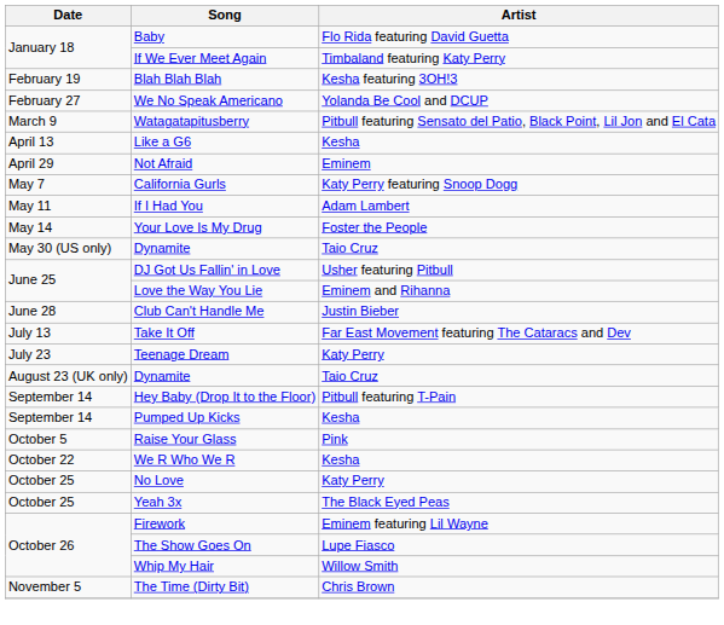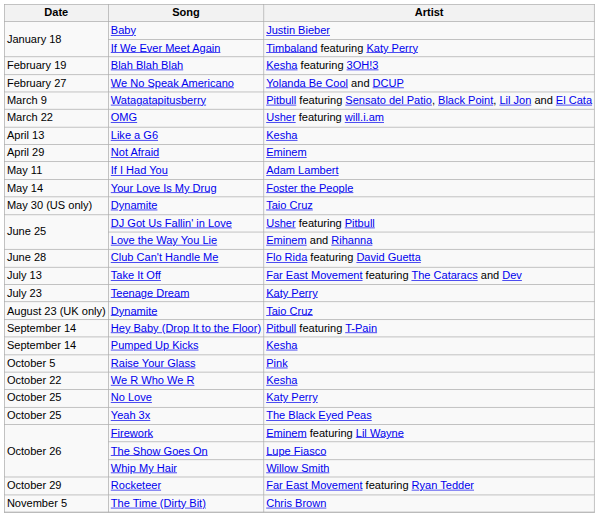 <table class="wikitable" style="text-align: left;">
 <tr>
 <th>Date</th>
 <th>Song</th>
 <th>Artist</th>
 </tr>
 <tr>
 <td rowspan="2">January 18</td>
 <td><a href='#'>Baby</a></td>
-<td><a href='#'>Flo Rida</a> featuring <a href='#'>David Guetta</a></td>
+<td><a href='#'>Justin Bieber</a></td>
 </tr>
 <tr>
 <td><a href='#'>If We Ever Meet Again</a></td>
 <td><a href='#'>Timbaland</a> featuring <a href='#'>Katy Perry</a></td>
 </tr>
 <tr>
 <td>February 19</td>
 <td><a href='#'>Blah Blah Blah</a></td>
 <td><a href='#'>Kesha</a> featuring <a href='#'>3OH!3</a></td>
 </tr>
 <tr>
 <td>February 27</td>
 <td><a href='#'>We No Speak Americano</a></td>
 <td><a href='#'>Yolanda Be Cool</a> and <a href='#'>DCUP</a></td>
 </tr>
 <tr>
 <td>March 9</td>
 <td><a href='#'>Watagatapitusberry</a></td>
 <td><a href='#'>Pitbull</a> featuring <a href='#'>Sensato del Patio</a>, <a href='#'>Black Point</a>, <a href='#'>Lil Jon</a> and <a href='#'>El Cata</a></td>
 </tr>
 <tr>
+<td>March 22</td>
+<td><a href='#'>OMG</a></td>
+<td><a href='#'>Usher</a> featuring <a href='#'>will.i.am</a></td>
+</tr>
+<tr>
 <td>April 13</td>
 <td><a href='#'>Like a G6</a></td>
 <td><a href='#'>Kesha</a></td>
 </tr>
 <tr>
 <td>April 29</td>
 <td><a href='#'>Not Afraid</a></td>
 <td><a href='#'>Eminem</a></td>
-</tr>
-<tr>
-<td>May 7</td>
-<td><a href='#'>California Gurls</a></td>
-<td><a href='#'>Katy Perry</a> featuring <a href='#'>Snoop Dogg</a></td>
 </tr>
 <tr>
 <td>May 11</td>
 <td><a href='#'>If I Had You</a></td>
 <td><a href='#'>Adam Lambert</a></td>
 </tr>
 <tr>
 <td>May 14</td>
 <td><a href='#'>Your Love Is My Drug</a></td>
 <td><a href='#'>Foster the People</a></td>
 </tr>
 <tr>
 <td>May 30 (US only)</td>
 <td><a href='#'>Dynamite</a></td>
 <td><a href='#'>Taio Cruz</a></td>
 </tr>
 <tr>
 <td rowspan="2">June 25</td>
 <td><a href='#'>DJ Got Us Fallin' in Love</a></td>
 <td><a href='#'>Usher</a> featuring <a href='#'>Pitbull</a></td>
 </tr>
 <tr>
 <td><a href='#'>Love the Way You Lie</a></td>
 <td><a href='#'>Eminem</a> and <a href='#'>Rihanna</a></td>
 </tr>
 <tr>
 <td>June 28</td>
 <td><a href='#'>Club Can't Handle Me</a></td>
-<td><a href='#'>Justin Bieber</a></td>
+<td><a href='#'>Flo Rida</a> featuring <a href='#'>David Guetta</a></td>
 </tr>
 <tr>
 <td>July 13</td>
 <td><a href='#'>Take It Off</a></td>
 <td><a href='#'>Far East Movement</a> featuring <a href='#'>The Cataracs</a> and <a href='#'>Dev</a></td>
 </tr>
 <tr>
 <td>July 23</td>
 <td><a href='#'>Teenage Dream</a></td>
 <td><a href='#'>Katy Perry</a></td>
 </tr>
 <tr>
 <td>August 23 (UK only)</td>
 <td><a href='#'>Dynamite</a></td>
 <td><a href='#'>Taio Cruz</a></td>
 </tr>
 <tr>
 <td>September 14</td>
 <td><a href='#'>Hey Baby (Drop It to the Floor)</a></td>
 <td><a href='#'>Pitbull</a> featuring <a href='#'>T-Pain</a></td>
 </tr>
 <tr>
 <td>September 14</td>
 <td><a href='#'>Pumped Up Kicks</a></td>
 <td><a href='#'>Kesha</a></td>
 </tr>
 <tr>
 <td>October 5</td>
 <td><a href='#'>Raise Your Glass</a></td>
 <td><a href='#'>Pink</a></td>
 </tr>
 <tr>
 <td>October 22</td>
 <td><a href='#'>We R Who We R</a></td>
 <td><a href='#'>Kesha</a></td>
 </tr>
 <tr>
 <td>October 25</td>
 <td><a href='#'>No Love</a></td>
 <td><a href='#'>Katy Perry</a></td>
 </tr>
 <tr>
 <td>October 25</td>
 <td><a href='#'>Yeah 3x</a></td>
 <td><a href='#'>The Black Eyed Peas</a></td>
 </tr>
 <tr>
 <td rowspan="3">October 26</td>
 <td><a href='#'>Firework</a></td>
 <td><a href='#'>Eminem</a> featuring <a href='#'>Lil Wayne</a></td>
 </tr>
 <tr>
 <td><a href='#'>The Show Goes On</a></td>
 <td><a href='#'>Lupe Fiasco</a></td>
 </tr>
 <tr>
 <td><a href='#'>Whip My Hair</a></td>
 <td><a href='#'>Willow Smith</a></td>
 </tr>
 <tr>
+<td>October 29</td>
+<td><a href='#'>Rocketeer</a></td>
+<td><a href='#'>Far East Movement</a> featuring <a href='#'>Ryan Tedder</a></td>
+</tr>
+<tr>
 <td>November 5</td>
 <td><a href='#'>The Time (Dirty Bit)</a></td>
 <td><a href='#'>Chris Brown</a></td>
 </tr>
 <tr>
 </tr>
 </table>
